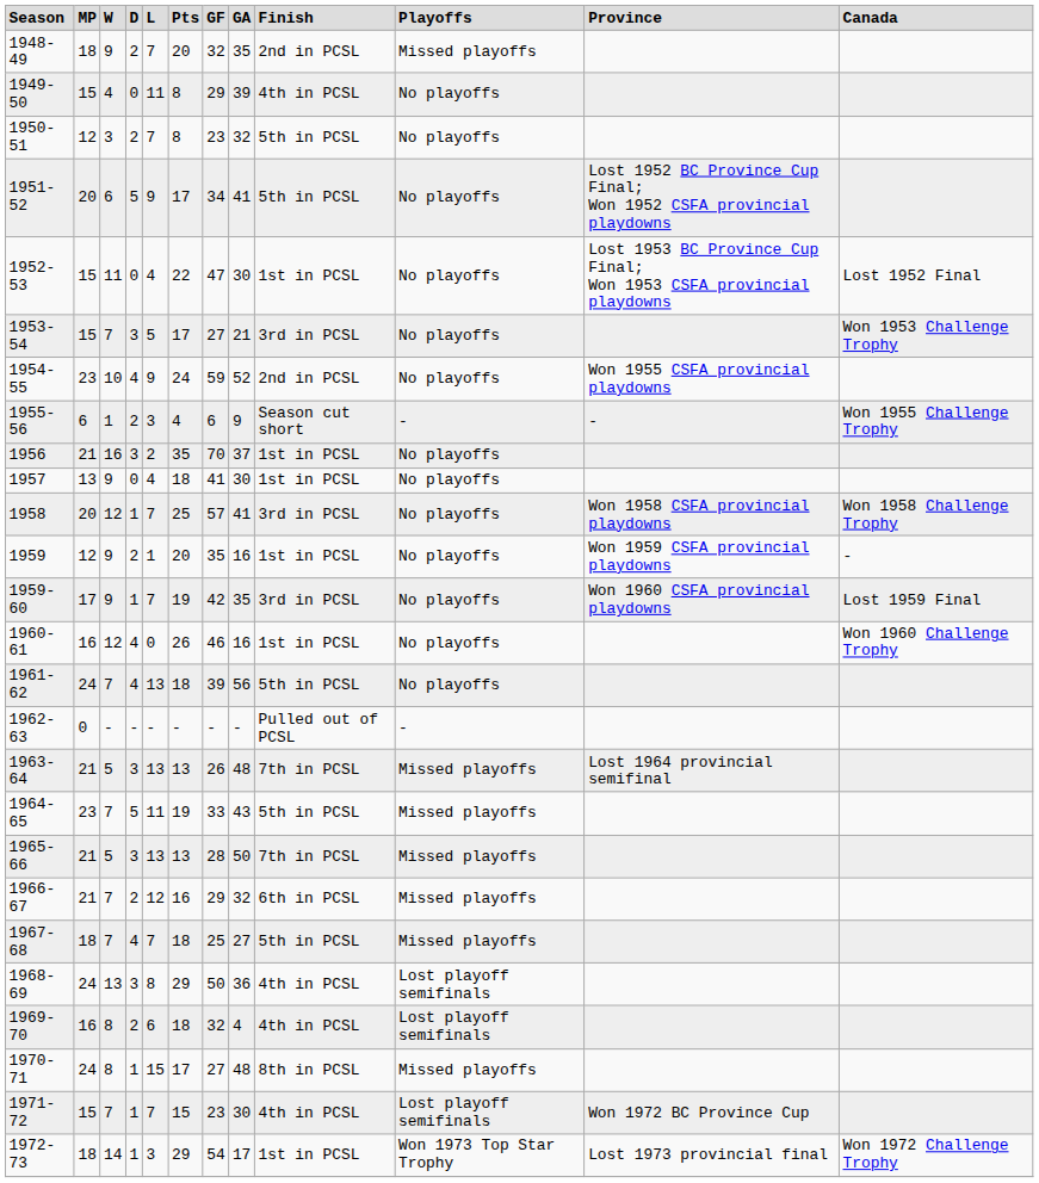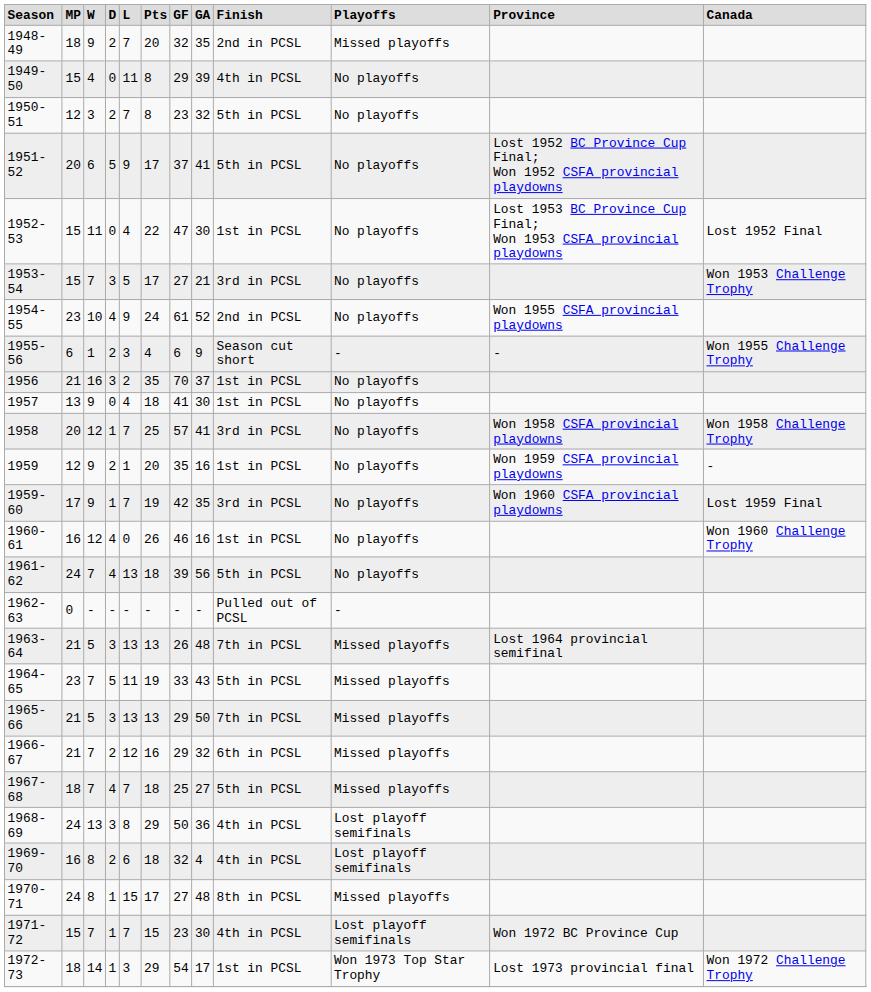 <table class="wikitable">
 <tr style="font-weight:bold; background-color:#dddddd;" |>
 <td>Season</td>
 <td>MP</td>
 <td>W</td>
 <td>D</td>
 <td>L</td>
 <td>Pts</td>
 <td>GF</td>
 <td>GA</td>
 <td>Finish</td>
 <td>Playoffs</td>
 <td>Province</td>
 <td>Canada</td>
 </tr>
 <tr>
 <td>1948-49</td>
 <td>18</td>
 <td>9</td>
 <td>2</td>
 <td>7</td>
 <td>20</td>
 <td>32</td>
 <td>35</td>
 <td>2nd in PCSL</td>
 <td>Missed playoffs</td>
 <td></td>
 <td></td>
 </tr>
 <tr bgcolor="#eeeeee">
 <td>1949-50</td>
 <td>15</td>
 <td>4</td>
 <td>0</td>
 <td>11</td>
 <td>8</td>
 <td>29</td>
 <td>39</td>
 <td>4th in PCSL</td>
 <td>No playoffs</td>
 <td></td>
 <td></td>
 </tr>
 <tr>
 <td>1950-51</td>
 <td>12</td>
 <td>3</td>
 <td>2</td>
 <td>7</td>
 <td>8</td>
 <td>23</td>
 <td>32</td>
 <td>5th in PCSL</td>
 <td>No playoffs</td>
 <td></td>
 <td></td>
 </tr>
 <tr bgcolor="#eeeeee">
 <td>1951-52</td>
 <td>20</td>
 <td>6</td>
 <td>5</td>
 <td>9</td>
 <td>17</td>
-<td>34</td>
+<td>37</td>
 <td>41</td>
 <td>5th in PCSL</td>
 <td>No playoffs</td>
 <td>Lost 1952 <a href='#'>BC Province Cup</a> Final;<br>Won 1952 <a href='#'>CSFA provincial playdowns</a></td>
 <td></td>
 </tr>
 <tr>
 <td>1952-53</td>
 <td>15</td>
 <td>11</td>
 <td>0</td>
 <td>4</td>
 <td>22</td>
 <td>47</td>
 <td>30</td>
 <td>1st in PCSL</td>
 <td>No playoffs</td>
 <td>Lost 1953 <a href='#'>BC Province Cup</a> Final;<br>Won 1953 <a href='#'>CSFA provincial playdowns</a></td>
 <td>Lost 1952 Final</td>
 </tr>
 <tr bgcolor="#eeeeee">
 <td>1953-54</td>
 <td>15</td>
 <td>7</td>
 <td>3</td>
 <td>5</td>
 <td>17</td>
 <td>27</td>
 <td>21</td>
 <td>3rd in PCSL</td>
 <td>No playoffs</td>
 <td></td>
 <td>Won 1953 <a href='#'>Challenge Trophy</a></td>
 </tr>
 <tr>
 <td>1954-55</td>
 <td>23</td>
 <td>10</td>
 <td>4</td>
 <td>9</td>
 <td>24</td>
-<td>59</td>
+<td>61</td>
 <td>52</td>
 <td>2nd in PCSL</td>
 <td>No playoffs</td>
 <td>Won 1955 <a href='#'>CSFA provincial playdowns</a></td>
 <td></td>
 </tr>
 <tr bgcolor="#eeeeee">
 <td>1955-56</td>
 <td>6</td>
 <td>1</td>
 <td>2</td>
 <td>3</td>
 <td>4</td>
 <td>6</td>
 <td>9</td>
 <td>Season cut short</td>
 <td>-</td>
 <td>-</td>
 <td>Won 1955 <a href='#'>Challenge Trophy</a></td>
 </tr>
 <tr bgcolor="#eeeeee">
 <td>1956</td>
 <td>21</td>
 <td>16</td>
 <td>3</td>
 <td>2</td>
 <td>35</td>
 <td>70</td>
 <td>37</td>
 <td>1st in PCSL</td>
 <td>No playoffs</td>
 <td></td>
 <td></td>
 </tr>
 <tr>
 <td>1957</td>
 <td>13</td>
 <td>9</td>
 <td>0</td>
 <td>4</td>
 <td>18</td>
 <td>41</td>
 <td>30</td>
 <td>1st in PCSL</td>
 <td>No playoffs</td>
 <td></td>
 <td></td>
 </tr>
 <tr bgcolor="#eeeeee">
 <td>1958</td>
 <td>20</td>
 <td>12</td>
 <td>1</td>
 <td>7</td>
 <td>25</td>
 <td>57</td>
 <td>41</td>
 <td>3rd in PCSL</td>
 <td>No playoffs</td>
 <td>Won 1958 <a href='#'>CSFA provincial playdowns</a></td>
 <td>Won 1958 <a href='#'>Challenge Trophy</a></td>
 </tr>
 <tr>
 <td>1959</td>
 <td>12</td>
 <td>9</td>
 <td>2</td>
 <td>1</td>
 <td>20</td>
 <td>35</td>
 <td>16</td>
 <td>1st in PCSL</td>
 <td>No playoffs</td>
 <td>Won 1959 <a href='#'>CSFA provincial playdowns</a></td>
 <td>-</td>
 </tr>
 <tr bgcolor="#eeeeee">
 <td>1959-60</td>
 <td>17</td>
 <td>9</td>
 <td>1</td>
 <td>7</td>
 <td>19</td>
 <td>42</td>
 <td>35</td>
 <td>3rd in PCSL</td>
 <td>No playoffs</td>
 <td>Won 1960 <a href='#'>CSFA provincial playdowns</a></td>
 <td>Lost 1959 Final</td>
 </tr>
 <tr>
 <td>1960-61</td>
 <td>16</td>
 <td>12</td>
 <td>4</td>
 <td>0</td>
 <td>26</td>
 <td>46</td>
 <td>16</td>
 <td>1st in PCSL</td>
 <td>No playoffs</td>
 <td></td>
 <td>Won 1960 <a href='#'>Challenge Trophy</a></td>
 </tr>
 <tr bgcolor="#eeeeee">
 <td>1961-62</td>
 <td>24</td>
 <td>7</td>
 <td>4</td>
 <td>13</td>
 <td>18</td>
 <td>39</td>
 <td>56</td>
 <td>5th in PCSL</td>
 <td>No playoffs</td>
 <td></td>
 <td></td>
 </tr>
 <tr>
 <td>1962-63</td>
 <td>0</td>
 <td>-</td>
 <td>-</td>
 <td>-</td>
 <td>-</td>
 <td>-</td>
 <td>-</td>
 <td>Pulled out of PCSL</td>
 <td>-</td>
 <td></td>
 <td></td>
 </tr>
 <tr bgcolor="#eeeeee">
 <td>1963-64</td>
 <td>21</td>
 <td>5</td>
 <td>3</td>
 <td>13</td>
 <td>13</td>
 <td>26</td>
 <td>48</td>
 <td>7th in PCSL</td>
 <td>Missed playoffs</td>
 <td>Lost 1964 provincial semifinal</td>
 <td></td>
 </tr>
 <tr>
 <td>1964-65</td>
 <td>23</td>
 <td>7</td>
 <td>5</td>
 <td>11</td>
 <td>19</td>
 <td>33</td>
 <td>43</td>
 <td>5th in PCSL</td>
 <td>Missed playoffs</td>
 <td></td>
 <td></td>
 </tr>
 <tr bgcolor="#eeeeee">
 <td>1965-66</td>
 <td>21</td>
 <td>5</td>
 <td>3</td>
 <td>13</td>
 <td>13</td>
-<td>28</td>
+<td>29</td>
 <td>50</td>
 <td>7th in PCSL</td>
 <td>Missed playoffs</td>
 <td></td>
 <td></td>
 </tr>
 <tr>
 <td>1966-67</td>
 <td>21</td>
 <td>7</td>
 <td>2</td>
 <td>12</td>
 <td>16</td>
 <td>29</td>
 <td>32</td>
 <td>6th in PCSL</td>
 <td>Missed playoffs</td>
 <td></td>
 <td></td>
 </tr>
 <tr bgcolor="#eeeeee">
 <td>1967-68</td>
 <td>18</td>
 <td>7</td>
 <td>4</td>
 <td>7</td>
 <td>18</td>
 <td>25</td>
 <td>27</td>
 <td>5th in PCSL</td>
 <td>Missed playoffs</td>
 <td></td>
 <td></td>
 </tr>
 <tr>
 <td>1968-69</td>
 <td>24</td>
 <td>13</td>
 <td>3</td>
 <td>8</td>
 <td>29</td>
 <td>50</td>
 <td>36</td>
 <td>4th in PCSL</td>
 <td>Lost playoff semifinals</td>
 <td></td>
 <td></td>
 </tr>
 <tr bgcolor="#eeeeee">
 <td>1969-70</td>
 <td>16</td>
 <td>8</td>
 <td>2</td>
 <td>6</td>
 <td>18</td>
 <td>32</td>
 <td>4</td>
 <td>4th in PCSL</td>
 <td>Lost playoff semifinals</td>
 <td></td>
 <td></td>
 </tr>
 <tr>
 <td>1970-71</td>
 <td>24</td>
 <td>8</td>
 <td>1</td>
 <td>15</td>
 <td>17</td>
 <td>27</td>
 <td>48</td>
 <td>8th in PCSL</td>
 <td>Missed playoffs</td>
 <td></td>
 <td></td>
 </tr>
 <tr bgcolor="#eeeeee">
 <td>1971-72</td>
 <td>15</td>
 <td>7</td>
 <td>1</td>
 <td>7</td>
 <td>15</td>
 <td>23</td>
 <td>30</td>
 <td>4th in PCSL</td>
 <td>Lost playoff semifinals</td>
 <td>Won 1972 BC Province Cup</td>
 <td></td>
 </tr>
 <tr>
 <td>1972-73</td>
 <td>18</td>
 <td>14</td>
 <td>1</td>
 <td>3</td>
 <td>29</td>
 <td>54</td>
 <td>17</td>
 <td>1st in PCSL</td>
 <td>Won 1973 Top Star Trophy</td>
 <td>Lost 1973 provincial final</td>
 <td>Won 1972 <a href='#'>Challenge Trophy</a></td>
 </tr>
 <tr bgcolor="#eeeeee">
 </tr>
 </table>
